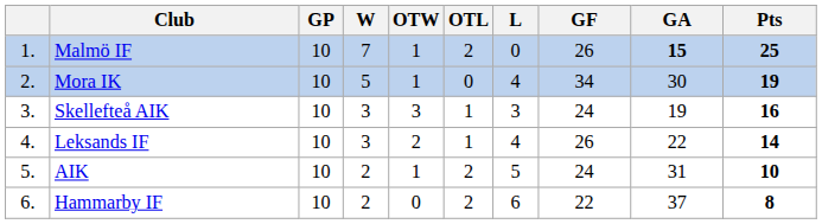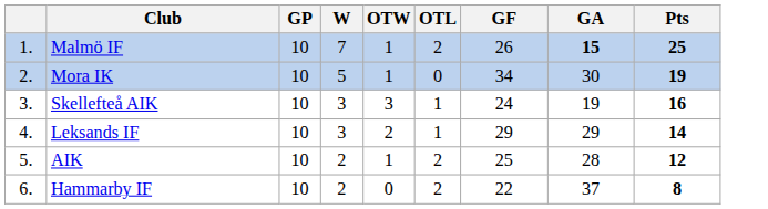 <table class="wikitable">
 <tr>
 <th width="30"></th>
 <th width="200">Club</th>
 <th width="30">GP</th>
 <th width="30">W</th>
 <th width="30">OTW</th>
 <th width="30">OTL</th>
-<th width="30">L</th>
 <th width="70">GF</th>
 <th width="70">GA</th>
 <th width="70">Pts</th>
 </tr>
 <tr bgcolor="#BCD2EE" align="center">
 <td>1.</td>
 <td align="left"><a href='#'>Malmö IF</a></td>
 <td>10</td>
 <td>7</td>
 <td>1</td>
 <td>2</td>
-<td>0</td>
 <td>26</td>
 <td><strong>15</strong></td>
 <td><strong>25</strong></td>
 </tr>
 <tr bgcolor="#BCD2EE" align="center">
 <td>2.</td>
 <td align="left"><a href='#'>Mora IK</a></td>
 <td>10</td>
 <td>5</td>
 <td>1</td>
 <td>0</td>
-<td>4</td>
 <td>34</td>
 <td>30</td>
 <td><strong>19</strong></td>
 </tr>
 <tr bgcolor="#FFFFFF" align="center">
 <td>3.</td>
 <td align="left"><a href='#'>Skellefteå AIK</a></td>
 <td>10</td>
 <td>3</td>
 <td>3</td>
 <td>1</td>
-<td>3</td>
 <td>24</td>
 <td>19</td>
 <td><strong>16</strong></td>
 </tr>
 <tr bgcolor="#FFFFFF" align="center">
 <td>4.</td>
 <td align="left"><a href='#'>Leksands IF</a></td>
 <td>10</td>
 <td>3</td>
 <td>2</td>
 <td>1</td>
-<td>4</td>
-<td>26</td>
-<td>22</td>
+<td>29</td>
+<td>29</td>
 <td><strong>14</strong></td>
 </tr>
 <tr bgcolor="#FFFFFF" align="center">
 <td>5.</td>
 <td align="left"><a href='#'>AIK</a></td>
 <td>10</td>
 <td>2</td>
 <td>1</td>
 <td>2</td>
-<td>5</td>
-<td>24</td>
-<td>31</td>
-<td><strong>10</strong></td>
+<td>25</td>
+<td>28</td>
+<td><strong>12</strong></td>
 </tr>
 <tr bgcolor="#FFFFFF" align="center">
 <td>6.</td>
 <td align="left"><a href='#'>Hammarby IF</a></td>
 <td>10</td>
 <td>2</td>
 <td>0</td>
 <td>2</td>
-<td>6</td>
 <td>22</td>
 <td>37</td>
 <td><strong>8</strong></td>
 </tr>
 </table>
